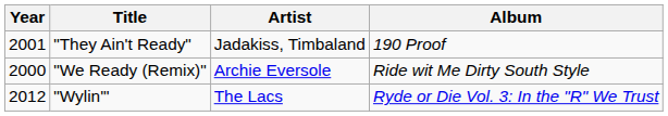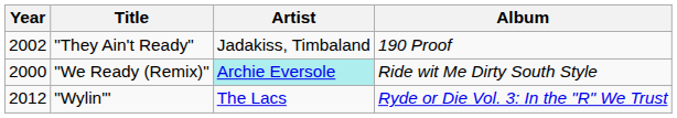 <table class="wikitable">
 <tr>
 <th>Year</th>
 <th>Title</th>
 <th>Artist</th>
 <th>Album</th>
 </tr>
 <tr>
-<td>2001</td>
+<td>2002</td>
 <td>"They Ain't Ready"</td>
 <td>Jadakiss, Timbaland</td>
 <td><em>190 Proof</em></td>
 </tr>
 <tr>
 <td>2000</td>
 <td>"We Ready (Remix)"</td>
-<td><a href='#'>Archie Eversole</a></td>
+<td style="background: paleturquoise;"><a href='#'>Archie Eversole</a></td>
 <td><em>Ride wit Me Dirty South Style</em></td>
 </tr>
 <tr>
 <td>2012</td>
 <td>"Wylin'"</td>
 <td><a href='#'>The Lacs</a></td>
 <td><em><a href='#'>Ryde or Die Vol. 3: In the "R" We Trust</a></em></td>
 </tr>
 </table>
